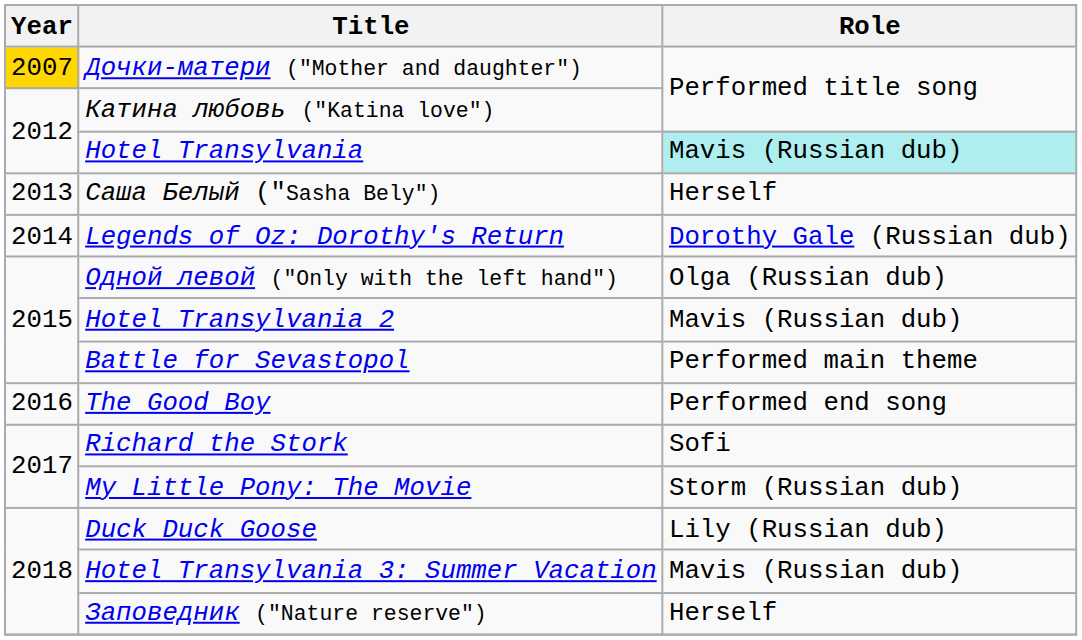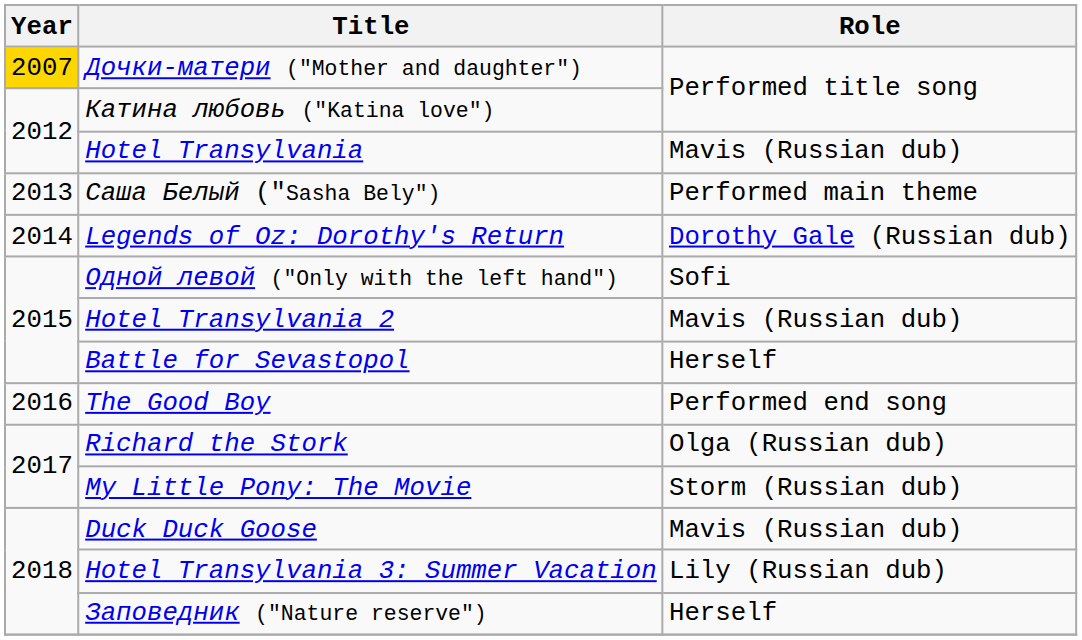 <table class="wikitable">
 <tr>
 <th>Year</th>
 <th>Title</th>
 <th>Role</th>
 </tr>
 <tr>
 <td style="background: gold;">2007</td>
 <td><em><a href='#'>Дочки-матери</a></em> <small>("Mother and daughter")</small></td>
 <td rowspan=2>Performed title song</td>
 </tr>
 <tr>
 <td rowspan="2">2012</td>
 <td><em>Катина любовь</em> <small>("Katina love")</small></td>
 </tr>
 <tr>
 <td><em><a href='#'>Hotel Transylvania</a></em></td>
-<td style="background: paleturquoise;">Mavis (Russian dub)</td>
+<td>Mavis (Russian dub)</td>
 </tr>
 <tr>
 <td>2013</td>
 <td><em>Саша Белый</em> ("<small>Sasha Bely")</small></td>
-<td>Herself</td>
+<td>Performed main theme</td>
 </tr>
 <tr>
 <td>2014</td>
 <td><em><a href='#'>Legends of Oz: Dorothy's Return</a></em></td>
 <td><a href='#'>Dorothy Gale</a> (Russian dub)</td>
 </tr>
 <tr>
 <td rowspan="3">2015</td>
 <td><em><a href='#'>Одной левой</a></em> <small>("Only with the left hand")</small></td>
-<td>Olga (Russian dub)</td>
+<td>Sofi</td>
 </tr>
 <tr>
 <td><em><a href='#'>Hotel Transylvania 2</a></em></td>
 <td>Mavis (Russian dub)</td>
 </tr>
 <tr>
 <td><em><a href='#'>Battle for Sevastopol</a></em></td>
-<td>Performed main theme</td>
+<td>Herself</td>
 </tr>
 <tr>
 <td>2016</td>
 <td><em><a href='#'>The Good Boy</a></em></td>
 <td>Performed end song</td>
 </tr>
 <tr>
 <td rowspan="2">2017</td>
 <td><em><a href='#'>Richard the Stork</a></em></td>
-<td>Sofi</td>
+<td>Olga (Russian dub)</td>
 </tr>
 <tr>
 <td><a href='#'><em>My Little Pony: The Movie</em></a></td>
 <td>Storm (Russian dub)</td>
 </tr>
 <tr>
 <td rowspan="3">2018</td>
 <td><a href='#'><em>Duck Duck Goose</em></a></td>
-<td>Lily (Russian dub)</td>
+<td>Mavis (Russian dub)</td>
 </tr>
 <tr>
 <td><em><a href='#'>Hotel Transylvania 3: Summer Vacation</a></em></td>
-<td>Mavis (Russian dub)</td>
+<td>Lily (Russian dub)</td>
 </tr>
 <tr>
 <td><em><a href='#'>Заповедник</a></em> <small>("Nature reserve")</small></td>
 <td>Herself</td>
 </tr>
 <tr>
 </tr>
 </table>
